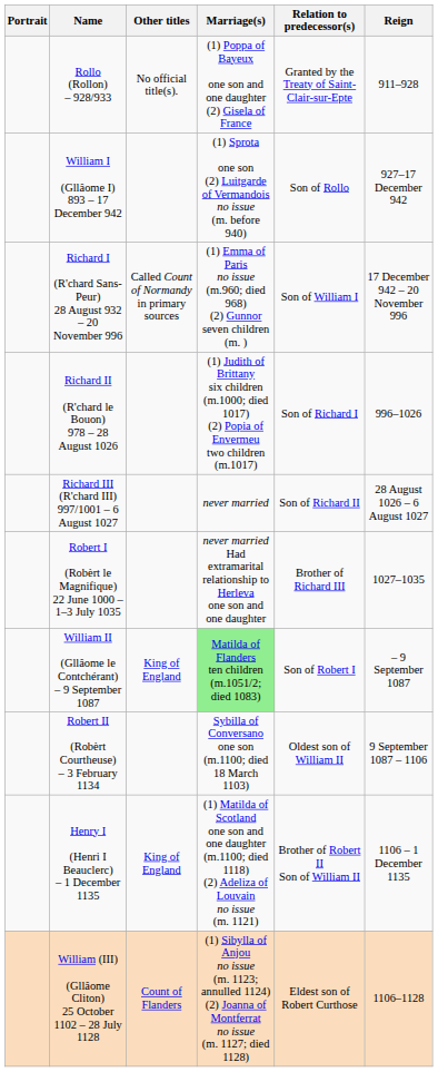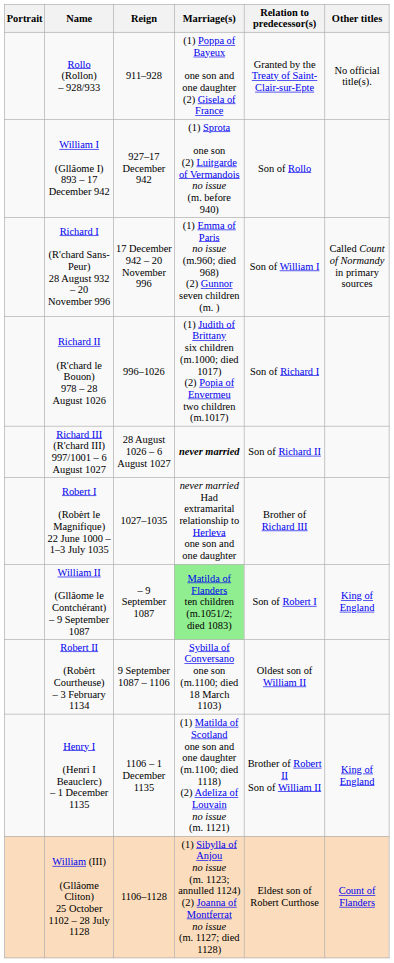 <table class="wikitable" style="width:95%; text-align:center;">
 <tr>
 <th>Portrait</th>
 <th>Name<br></th>
-<th>Other titles</th>
+<th>Reign</th>
 <th>Marriage(s)</th>
 <th>Relation to predecessor(s)</th>
-<th>Reign</th>
+<th>Other titles</th>
 </tr>
 <tr>
 <td align="center"></td>
 <td align="center"><a href='#'>Rollo</a><br>(Rollon)<br> – 928/933</td>
-<td>No official title(s).</td>
+<td align="center">911–928</td>
 <td>(1) <a href='#'>Poppa of Bayeux</a><br><br>one son and one daughter<br>(2) <a href='#'>Gisela of France</a><br></td>
 <td>Granted by the <a href='#'>Treaty of Saint-Clair-sur-Epte</a></td>
-<td align="center">911–928</td>
+<td>No official title(s).</td>
 </tr>
 <tr>
 <td align="center"></td>
 <td align="center"><a href='#'>William I</a><br><br>(Gllâome I)<br>893 – 17 December 942</td>
-<td></td>
+<td align="center">927–17 December 942</td>
 <td>(1) <a href='#'>Sprota</a><br><br>one son<br>(2) <a href='#'>Luitgarde of Vermandois</a><br><em>no issue</em><br>(m. before 940)</td>
 <td align="center">Son of <a href='#'>Rollo</a></td>
-<td align="center">927–17 December 942</td>
+<td></td>
 </tr>
 <tr>
 <td align="center"></td>
 <td align="center"><a href='#'>Richard I</a><br><br>(R'chard Sans-Peur)<br>28 August 932 – 20 November 996</td>
-<td>Called <em>Count of Normandy</em> in primary sources</td>
+<td align="center">17 December 942 – 20 November 996</td>
 <td>(1) <a href='#'>Emma of Paris</a><br><em>no issue</em><br>(m.960; died 968)<br>(2) <a href='#'>Gunnor</a><br>seven children<br>(m. )</td>
 <td align="center">Son of <a href='#'>William I</a></td>
-<td align="center">17 December 942 – 20 November 996</td>
+<td>Called <em>Count of Normandy</em> in primary sources</td>
 </tr>
 <tr>
 <td></td>
 <td><a href='#'>Richard II</a><br><br>(R'chard le Bouon)<br>978 – 28 August 1026</td>
-<td></td>
+<td>996–1026</td>
 <td>(1) <a href='#'>Judith of Brittany</a><br>six children<br>(m.1000; died 1017)<br>(2) <a href='#'>Popia of Envermeu</a><br>two children<br>(m.1017)</td>
 <td>Son of <a href='#'>Richard I</a></td>
-<td>996–1026</td>
+<td></td>
 </tr>
 <tr>
 <td></td>
 <td><a href='#'>Richard III</a><br>(R'chard III)<br>997/1001 – 6 August 1027</td>
+<td>28 August 1026 – 6 August 1027</td>
+<td><strong><em>never married</em></strong></td>
+<td>Son of <a href='#'>Richard II</a></td>
 <td></td>
-<td><em>never married</em></td>
-<td>Son of <a href='#'>Richard II</a></td>
-<td>28 August 1026 – 6 August 1027</td>
 </tr>
 <tr>
 <td></td>
 <td><a href='#'>Robert I</a><br><br>(Robèrt le Magnifique)<br>22 June 1000 – 1–3 July 1035</td>
-<td></td>
+<td>1027–1035</td>
 <td><em>never married</em><br>Had extramarital relationship to <a href='#'>Herleva</a><br>one son and one daughter</td>
 <td>Brother of <a href='#'>Richard III</a></td>
-<td>1027–1035</td>
+<td></td>
 </tr>
 <tr>
 <td></td>
 <td><a href='#'>William II</a><br><br>(Gllâome le Contchérant)<br> – 9 September 1087</td>
-<td><a href='#'>King of England</a></td>
+<td> – 9 September 1087</td>
 <td style="background: lightgreen;"><a href='#'>Matilda of Flanders</a><br>ten children<br>(m.1051/2; died 1083)</td>
 <td>Son of <a href='#'>Robert I</a></td>
-<td> – 9 September 1087</td>
+<td><a href='#'>King of England</a></td>
 </tr>
 <tr>
 <td></td>
 <td><a href='#'>Robert II</a><br><br>(Robèrt Courtheuse)<br> – 3 February 1134</td>
-<td></td>
+<td>9 September 1087 – 1106</td>
 <td><a href='#'>Sybilla of Conversano</a><br>one son<br>(m.1100; died 18 March 1103)</td>
 <td>Oldest son of <a href='#'>William II</a></td>
-<td>9 September 1087 – 1106</td>
+<td></td>
 </tr>
 <tr>
 <td></td>
 <td><a href='#'>Henry I</a><br><br>(Henri I Beauclerc)<br> – 1 December 1135</td>
-<td><a href='#'>King of England</a></td>
+<td>1106 – 1 December 1135</td>
 <td>(1) <a href='#'>Matilda of Scotland</a><br>one son and one daughter<br>(m.1100; died 1118)<br>(2) <a href='#'>Adeliza of Louvain</a><br><em>no issue</em><br>(m. 1121)</td>
 <td>Brother of <a href='#'>Robert II</a><br>Son of <a href='#'>William II</a></td>
-<td>1106 – 1 December 1135</td>
+<td><a href='#'>King of England</a></td>
 </tr>
 <tr>
 <td bgcolor="#FBDDBD"></td>
 <td bgcolor="#FBDDBD"><a href='#'>William</a> (III)<br><br>(Gllâome Cliton)<br>25 October 1102 – 28 July 1128<br></td>
-<td bgcolor="#FBDDBD"><a href='#'>Count of Flanders</a></td>
+<td bgcolor="#FBDDBD">1106–1128</td>
 <td bgcolor="#FBDDBD">(1) <a href='#'>Sibylla of Anjou</a><br><em>no issue</em><br>(m. 1123; annulled 1124)<br>(2) <a href='#'>Joanna of Montferrat</a><br><em>no issue</em><br>(m. 1127; died 1128)</td>
 <td bgcolor="#FBDDBD">Eldest son of Robert Curthose</td>
-<td bgcolor="#FBDDBD">1106–1128</td>
+<td bgcolor="#FBDDBD"><a href='#'>Count of Flanders</a></td>
 </tr>
 </table>
